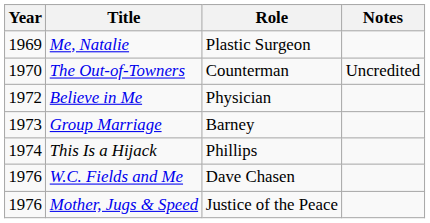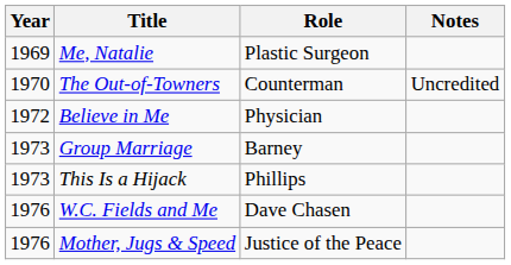 <table class="wikitable">
 <tr>
 <th>Year</th>
 <th>Title</th>
 <th>Role</th>
 <th>Notes</th>
 </tr>
 <tr>
 <td>1969</td>
 <td><em><a href='#'>Me, Natalie</a></em></td>
 <td>Plastic Surgeon</td>
 <td></td>
 </tr>
 <tr>
 <td>1970</td>
 <td><em><a href='#'>The Out-of-Towners</a></em></td>
 <td>Counterman</td>
 <td>Uncredited</td>
 </tr>
 <tr>
 <td>1972</td>
 <td><em><a href='#'>Believe in Me</a></em></td>
 <td>Physician</td>
 <td></td>
 </tr>
 <tr>
 <td>1973</td>
 <td><em><a href='#'>Group Marriage</a></em></td>
 <td>Barney</td>
 <td></td>
 </tr>
 <tr>
-<td>1974</td>
+<td>1973</td>
 <td><em>This Is a Hijack</em></td>
 <td>Phillips</td>
 <td></td>
 </tr>
 <tr>
 <td>1976</td>
 <td><em><a href='#'>W.C. Fields and Me</a></em></td>
 <td>Dave Chasen</td>
 <td></td>
 </tr>
 <tr>
 <td>1976</td>
 <td><em><a href='#'>Mother, Jugs & Speed</a></em></td>
 <td>Justice of the Peace</td>
 <td></td>
 </tr>
 </table>
